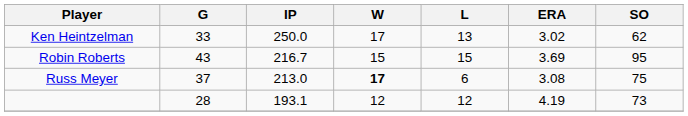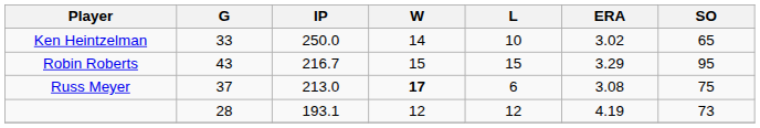 <table class="wikitable sortable">
 <tr>
 <th bgcolor="#DDDDFF" width="16%">Player</th>
 <th bgcolor="#DDDDFF" width="9%">G</th>
 <th bgcolor="#DDDDFF" width="9%">IP</th>
 <th bgcolor="#DDDDFF" width="9%">W</th>
 <th bgcolor="#DDDDFF" width="9%">L</th>
 <th bgcolor="#DDDDFF" width="9%">ERA</th>
 <th bgcolor="#DDDDFF" width="9%">SO</th>
 </tr>
 <tr align="center">
 <td><a href='#'>Ken Heintzelman</a></td>
 <td>33</td>
 <td>250.0</td>
-<td>17</td>
-<td>13</td>
+<td>14</td>
+<td>10</td>
 <td>3.02</td>
-<td>62</td>
+<td>65</td>
 </tr>
 <tr align="center">
 <td><a href='#'>Robin Roberts</a></td>
 <td>43</td>
 <td>216.7</td>
 <td>15</td>
 <td>15</td>
-<td>3.69</td>
+<td>3.29</td>
 <td>95</td>
 </tr>
 <tr align="center">
 <td><a href='#'>Russ Meyer</a></td>
 <td>37</td>
 <td>213.0</td>
 <td><strong>17</strong></td>
 <td>6</td>
 <td>3.08</td>
 <td>75</td>
 </tr>
 <tr align="center">
 <td></td>
 <td>28</td>
 <td>193.1</td>
 <td>12</td>
 <td>12</td>
 <td>4.19</td>
 <td>73</td>
 </tr>
 <tr align="center">
 </tr>
 </table>
